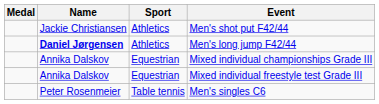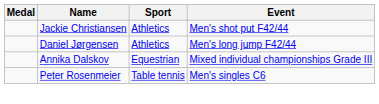 <table class=wikitable style="font-size:95%">
 <tr>
 <th>Medal</th>
 <th>Name</th>
 <th>Sport</th>
 <th>Event</th>
 </tr>
 <tr>
 <td></td>
 <td><a href='#'>Jackie Christiansen</a></td>
 <td><a href='#'>Athletics</a></td>
 <td><a href='#'>Men's shot put F42/44</a></td>
 </tr>
 <tr>
 <td></td>
-<td><strong><a href='#'>Daniel Jørgensen</a></strong></td>
+<td><a href='#'>Daniel Jørgensen</a></td>
 <td><a href='#'>Athletics</a></td>
 <td><a href='#'>Men's long jump F42/44</a></td>
 </tr>
 <tr>
 <td></td>
 <td><a href='#'>Annika Dalskov</a></td>
 <td><a href='#'>Equestrian</a></td>
 <td><a href='#'>Mixed individual championships Grade III</a></td>
 </tr>
 <tr>
 <td></td>
-<td><a href='#'>Annika Dalskov</a></td>
-<td><a href='#'>Equestrian</a></td>
-<td><a href='#'>Mixed individual freestyle test Grade III</a></td>
-</tr>
-<tr>
-<td></td>
 <td><a href='#'>Peter Rosenmeier</a></td>
 <td><a href='#'>Table tennis</a></td>
 <td><a href='#'>Men's singles C6</a></td>
 </tr>
 </table>
